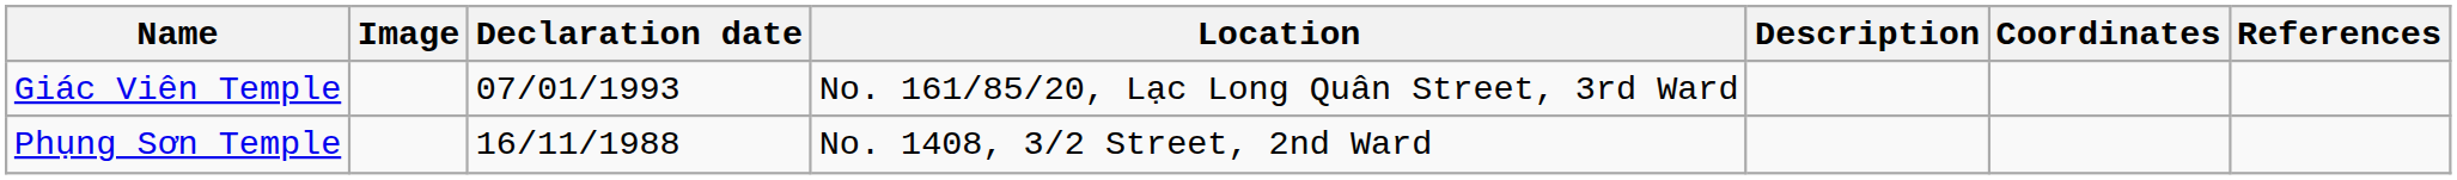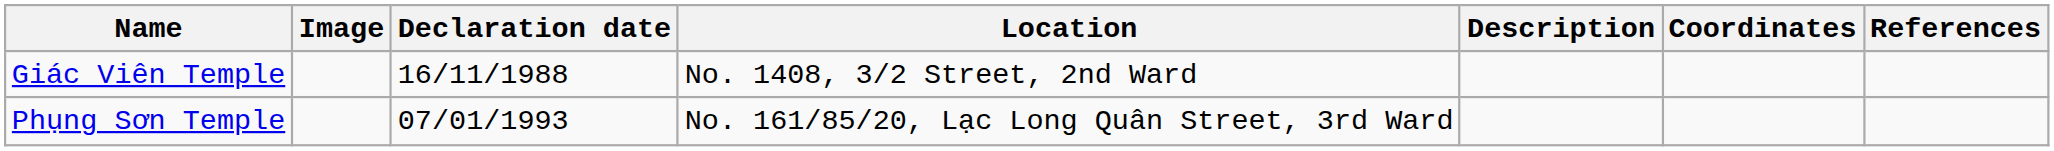 <table class=wikitable>
 <tr>
 <th>Name</th>
 <th>Image</th>
 <th>Declaration date</th>
 <th>Location</th>
 <th>Description</th>
 <th>Coordinates</th>
 <th>References</th>
 </tr>
 <tr>
 <td><a href='#'>Giác Viên Temple</a></td>
 <td></td>
-<td>07/01/1993</td>
-<td>No. 161/85/20, Lạc Long Quân Street, 3rd Ward</td>
+<td>16/11/1988</td>
+<td>No. 1408, 3/2 Street, 2nd Ward</td>
 <td></td>
 <td></td>
 <td></td>
 </tr>
 <tr>
 <td><a href='#'>Phụng Sơn Temple</a></td>
 <td></td>
-<td>16/11/1988</td>
-<td>No. 1408, 3/2 Street, 2nd Ward</td>
+<td>07/01/1993</td>
+<td>No. 161/85/20, Lạc Long Quân Street, 3rd Ward</td>
 <td></td>
 <td></td>
 <td></td>
 </tr>
 </table>
